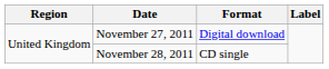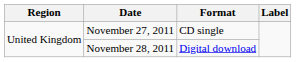 <table class=wikitable>
 <tr>
 <th>Region</th>
 <th>Date</th>
 <th>Format</th>
 <th>Label</th>
 </tr>
 <tr>
 <td rowspan="2">United Kingdom</td>
 <td>November 27, 2011</td>
-<td><a href='#'>Digital download</a></td>
+<td>CD single</td>
 <td rowspan="2"></td>
 </tr>
 <tr>
 <td>November 28, 2011</td>
-<td>CD single</td>
+<td><a href='#'>Digital download</a></td>
 </tr>
 </table>
